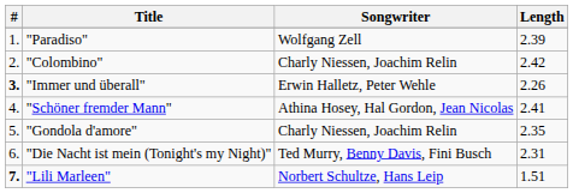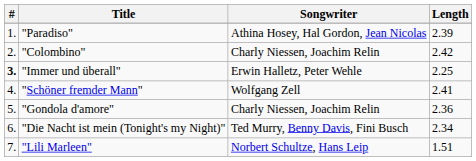 <table class="wikitable">
 <tr>
 <th>#</th>
 <th>Title</th>
 <th>Songwriter</th>
 <th>Length</th>
 </tr>
 <tr bgcolor="#ebf5ff">
 </tr>
 <tr>
 <td>1.</td>
 <td>"Paradiso"</td>
-<td>Wolfgang Zell</td>
+<td>Athina Hosey, Hal Gordon, <a href='#'>Jean Nicolas</a></td>
 <td>2.39</td>
 </tr>
 <tr>
 <td>2.</td>
 <td>"Colombino"</td>
 <td>Charly Niessen, Joachim Relin</td>
 <td>2.42</td>
 </tr>
 <tr>
 <td><strong>3.</strong></td>
 <td>"Immer und überall"</td>
 <td>Erwin Halletz, Peter Wehle</td>
-<td>2.26</td>
+<td>2.25</td>
 </tr>
 <tr>
 <td>4.</td>
 <td>"<a href='#'>Schöner fremder Mann</a>"</td>
-<td>Athina Hosey, Hal Gordon, <a href='#'>Jean Nicolas</a></td>
+<td>Wolfgang Zell</td>
 <td>2.41</td>
 </tr>
 <tr>
 <td>5.</td>
 <td>"Gondola d'amore"</td>
 <td>Charly Niessen, Joachim Relin</td>
-<td>2.35</td>
+<td>2.36</td>
 </tr>
 <tr>
 <td>6.</td>
 <td>"Die Nacht ist mein (Tonight's my Night)"</td>
 <td>Ted Murry, <a href='#'>Benny Davis</a>, Fini Busch</td>
-<td>2.31</td>
+<td>2.34</td>
 </tr>
 <tr>
-<td><strong>7.</strong></td>
+<td>7.</td>
 <td><a href='#'>"Lili Marleen"</a></td>
 <td><a href='#'>Norbert Schultze</a>, <a href='#'>Hans Leip</a></td>
 <td>1.51</td>
 </tr>
 </table>
